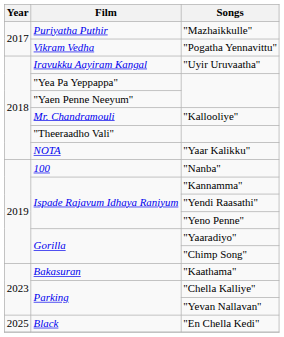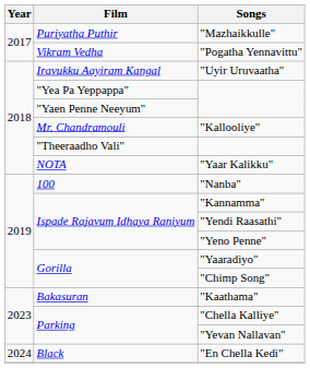 <table class="wikitable sortable">
 <tr>
 <th>Year</th>
 <th>Film</th>
 <th>Songs</th>
 </tr>
 <tr>
 <td rowspan="2">2017</td>
 <td><em><a href='#'>Puriyatha Puthir</a></em></td>
 <td>"Mazhaikkulle"</td>
 </tr>
 <tr>
 <td><em><a href='#'>Vikram Vedha</a></em></td>
 <td>"Pogatha Yennavittu"</td>
 </tr>
 <tr>
 <td rowspan="6">2018</td>
 <td rowspan=><em><a href='#'>Iravukku Aayiram Kangal</a></em></td>
 <td>"Uyir Uruvaatha"</td>
 </tr>
 <tr>
 <td>"Yea Pa Yeppappa"</td>
 </tr>
 <tr>
 <td>"Yaen Penne Neeyum"</td>
 </tr>
 <tr>
 <td rowspan=><em><a href='#'>Mr. Chandramouli</a></em></td>
 <td>"Kallooliye"</td>
 </tr>
 <tr>
 <td>"Theeraadho Vali"</td>
 </tr>
 <tr>
 <td><em><a href='#'>NOTA</a></em></td>
 <td>"Yaar Kalikku"</td>
 </tr>
 <tr>
 <td rowspan="6">2019</td>
 <td><em><a href='#'>100</a></em></td>
 <td>"Nanba"</td>
 </tr>
 <tr>
 <td rowspan="3"><em><a href='#'>Ispade Rajavum Idhaya Raniyum</a></em></td>
 <td>"Kannamma"</td>
 </tr>
 <tr>
 <td>"Yendi Raasathi"</td>
 </tr>
 <tr>
 <td>"Yeno Penne"</td>
 </tr>
 <tr>
 <td rowspan="2"><em><a href='#'>Gorilla</a></em></td>
 <td>"Yaaradiyo"</td>
 </tr>
 <tr>
 <td>"Chimp Song"</td>
 </tr>
 <tr>
 <td rowspan="3">2023</td>
 <td><em><a href='#'>Bakasuran</a></em></td>
 <td>"Kaathama"</td>
 </tr>
 <tr>
 <td rowspan="2"><em><a href='#'>Parking</a></em></td>
 <td>"Chella Kalliye"</td>
 </tr>
 <tr>
 <td>"Yevan Nallavan"</td>
 </tr>
 <tr>
-<td rowspan="1">2025</td>
+<td rowspan="1">2024</td>
 <td><em><a href='#'>Black</a></em></td>
 <td>"En Chella Kedi"</td>
 </tr>
 <tr>
 </tr>
 </table>
